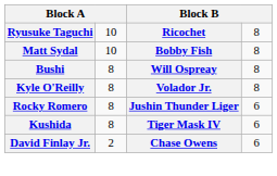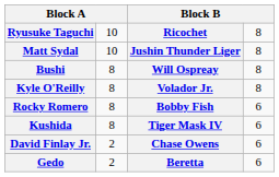 <table class="wikitable" style="margin: 1em auto 1em auto;text-align:center">
 <tr>
 <th colspan="2">Block A</th>
 <th colspan="2">Block B</th>
 </tr>
 <tr>
 <th><a href='#'>Ryusuke Taguchi</a></th>
 <td style="width:35px">10</td>
 <th><a href='#'>Ricochet</a></th>
 <td style="width:35px">8</td>
 </tr>
 <tr>
 <th><a href='#'>Matt Sydal</a></th>
 <td>10</td>
-<th><a href='#'>Bobby Fish</a></th>
+<th><a href='#'>Jushin Thunder Liger</a></th>
 <td>8</td>
 </tr>
 <tr>
 <th><a href='#'>Bushi</a></th>
 <td>8</td>
 <th><a href='#'>Will Ospreay</a></th>
 <td>8</td>
 </tr>
 <tr>
 <th><a href='#'>Kyle O'Reilly</a></th>
 <td>8</td>
 <th><a href='#'>Volador Jr.</a></th>
 <td>8</td>
 </tr>
 <tr>
 <th><a href='#'>Rocky Romero</a></th>
 <td>8</td>
-<th><a href='#'>Jushin Thunder Liger</a></th>
+<th><a href='#'>Bobby Fish</a></th>
 <td>6</td>
 </tr>
 <tr>
 <th><a href='#'>Kushida</a></th>
 <td>8</td>
 <th><a href='#'>Tiger Mask IV</a></th>
 <td>6</td>
 </tr>
 <tr>
 <th><a href='#'>David Finlay Jr.</a></th>
 <td>2</td>
 <th><a href='#'>Chase Owens</a></th>
 <td>6</td>
 </tr>
+<tr>
+<th><a href='#'>Gedo</a></th>
+<td>2</td>
+<th><a href='#'>Beretta</a></th>
+<td>6</td>
+</tr>
 </table>
